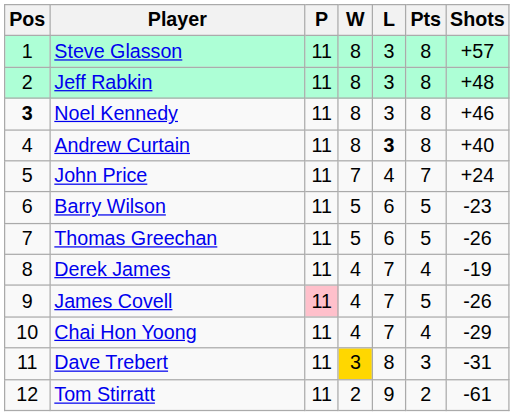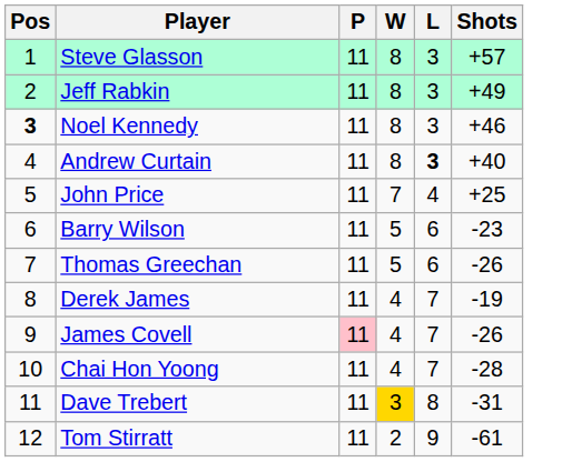 <table class="wikitable" style="font-size: 100%">
 <tr>
 <th width=20>Pos</th>
 <th width=200>Player</th>
 <th width=20>P</th>
 <th width=20>W</th>
 <th width=20>L</th>
-<th width=20>Pts</th>
 <th width=30>Shots</th>
 </tr>
 <tr align=center style="background: #ADFFD6;">
 <td>1</td>
 <td align="left"> <a href='#'>Steve Glasson</a></td>
 <td>11</td>
 <td>8</td>
 <td>3</td>
-<td>8</td>
 <td>+57</td>
 </tr>
 <tr align=center style="background: #ADFFD6;">
 <td>2</td>
 <td align="left"> <a href='#'>Jeff Rabkin</a></td>
 <td>11</td>
 <td>8</td>
 <td>3</td>
-<td>8</td>
-<td>+48</td>
+<td>+49</td>
 </tr>
 <tr align=center>
 <td><strong>3</strong></td>
 <td align="left"> <a href='#'>Noel Kennedy</a></td>
 <td>11</td>
 <td>8</td>
 <td>3</td>
-<td>8</td>
 <td>+46</td>
 </tr>
 <tr align=center>
 <td>4</td>
 <td align="left"> <a href='#'>Andrew Curtain</a></td>
 <td>11</td>
 <td>8</td>
 <td><strong>3</strong></td>
-<td>8</td>
 <td>+40</td>
 </tr>
 <tr align=center>
 <td>5</td>
 <td align="left"> <a href='#'>John Price</a></td>
 <td>11</td>
 <td>7</td>
 <td>4</td>
-<td>7</td>
-<td>+24</td>
+<td>+25</td>
 </tr>
 <tr align=center>
 <td>6</td>
 <td align="left"> <a href='#'>Barry Wilson</a></td>
 <td>11</td>
 <td>5</td>
 <td>6</td>
-<td>5</td>
 <td>-23</td>
 </tr>
 <tr align=center>
 <td>7</td>
 <td align="left"> <a href='#'>Thomas Greechan</a></td>
 <td>11</td>
 <td>5</td>
 <td>6</td>
-<td>5</td>
 <td>-26</td>
 </tr>
 <tr align=center>
 <td>8</td>
 <td align="left"> <a href='#'>Derek James</a></td>
 <td>11</td>
 <td>4</td>
 <td>7</td>
-<td>4</td>
 <td>-19</td>
 </tr>
 <tr align=center>
 <td>9</td>
 <td align="left"> <a href='#'>James Covell</a></td>
 <td style="background: pink;">11</td>
 <td>4</td>
 <td>7</td>
-<td>5</td>
 <td>-26</td>
 </tr>
 <tr align=center>
 <td>10</td>
 <td align="left"> <a href='#'>Chai Hon Yoong</a></td>
 <td>11</td>
 <td>4</td>
 <td>7</td>
-<td>4</td>
-<td>-29</td>
+<td>-28</td>
 </tr>
 <tr align=center>
 <td>11</td>
 <td align="left"> <a href='#'>Dave Trebert</a></td>
 <td>11</td>
 <td style="background: gold;">3</td>
 <td>8</td>
-<td>3</td>
 <td>-31</td>
 </tr>
 <tr align=center>
 <td>12</td>
 <td align="left"> <a href='#'>Tom Stirratt</a></td>
 <td>11</td>
 <td>2</td>
 <td>9</td>
-<td>2</td>
 <td>-61</td>
 </tr>
 </table>
